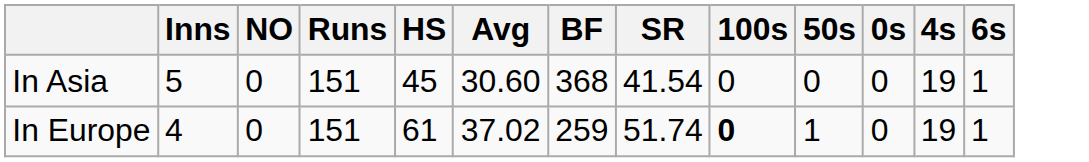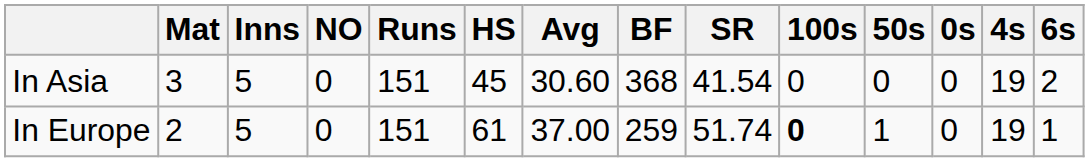 <table class="wikitable">
 <tr>
 <th></th>
+<th>Mat</th>
 <th>Inns</th>
 <th>NO</th>
 <th>Runs</th>
 <th>HS</th>
 <th>Avg</th>
 <th>BF</th>
 <th>SR</th>
 <th>100s</th>
 <th>50s</th>
 <th>0s</th>
 <th>4s</th>
 <th>6s</th>
 </tr>
 <tr>
 <td>In Asia</td>
+<td>3</td>
 <td>5</td>
 <td>0</td>
 <td>151</td>
 <td>45</td>
 <td>30.60</td>
 <td>368</td>
 <td>41.54</td>
 <td>0</td>
 <td>0</td>
 <td>0</td>
 <td>19</td>
-<td>1</td>
+<td>2</td>
 </tr>
 <tr>
 <td>In Europe</td>
-<td>4</td>
+<td>2</td>
+<td>5</td>
 <td>0</td>
 <td>151</td>
 <td>61</td>
-<td>37.02</td>
+<td>37.00</td>
 <td>259</td>
 <td>51.74</td>
 <td><strong>0</strong></td>
 <td>1</td>
 <td>0</td>
 <td>19</td>
 <td>1</td>
 </tr>
 </table>
